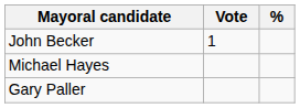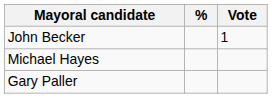 <table class="wikitable">
 <tr>
 <th bgcolor="#DDDDFF" width="200px">Mayoral candidate</th>
+<th bgcolor="#DDDDFF" width="30px">%</th>
 <th bgcolor="#DDDDFF" width="50px">Vote</th>
-<th bgcolor="#DDDDFF" width="30px">%</th>
 </tr>
 <tr>
 <td>John Becker</td>
+<td></td>
 <td>1</td>
-<td></td>
 </tr>
 <tr>
 <td>Michael Hayes</td>
 <td></td>
 <td></td>
 </tr>
 <tr>
 <td>Gary Paller</td>
 <td></td>
 <td></td>
 </tr>
 </table>
